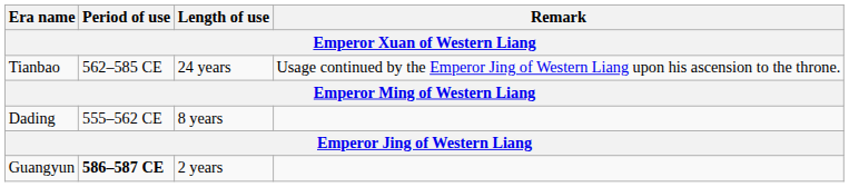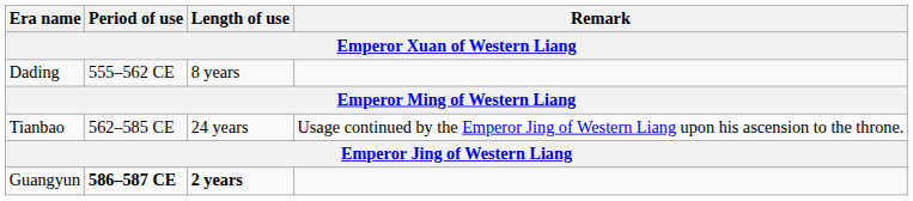 <table class="wikitable">
 <tr>
 <th>Era name</th>
 <th>Period of use</th>
 <th>Length of use</th>
 <th>Remark</th>
 </tr>
 <tr>
 <th colspan="4"><a href='#'>Emperor Xuan of Western Liang</a><br></th>
 </tr>
 <tr>
-<td>Tianbao<br></td>
-<td>562–585 CE</td>
-<td>24 years</td>
-<td>Usage continued by the <a href='#'>Emperor Jing of Western Liang</a> upon his ascension to the throne.</td>
+<td>Dading<br></td>
+<td>555–562 CE</td>
+<td>8 years</td>
+<td></td>
 </tr>
 <tr>
 <th colspan="4"><a href='#'>Emperor Ming of Western Liang</a><br></th>
 </tr>
 <tr>
-<td>Dading<br></td>
-<td>555–562 CE</td>
-<td>8 years</td>
-<td></td>
+<td>Tianbao<br></td>
+<td>562–585 CE</td>
+<td>24 years</td>
+<td>Usage continued by the <a href='#'>Emperor Jing of Western Liang</a> upon his ascension to the throne.</td>
 </tr>
 <tr>
 <th colspan="4"><a href='#'>Emperor Jing of Western Liang</a><br></th>
 </tr>
 <tr>
 <td>Guangyun<br></td>
 <td><strong>586–587 CE</strong></td>
-<td>2 years</td>
+<td><strong>2 years</strong></td>
 <td></td>
 </tr>
 </table>
